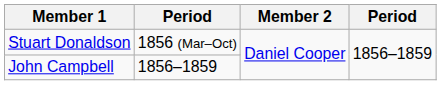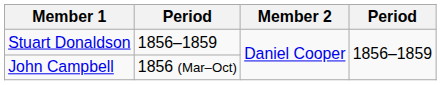 <table class="wikitable">
 <tr>
 <th>Member 1</th>
 <th>Period</th>
 <th>Member 2</th>
 <th>Period</th>
 </tr>
 <tr>
 <td><a href='#'>Stuart Donaldson</a></td>
-<td>1856 <small>(Mar–Oct)</small></td>
+<td>1856–1859</td>
 <td rowspan="2"><a href='#'>Daniel Cooper</a></td>
 <td rowspan="2">1856–1859</td>
 </tr>
 <tr>
 <td><a href='#'>John Campbell</a></td>
-<td>1856–1859</td>
+<td>1856 <small>(Mar–Oct)</small></td>
 </tr>
 </table>
